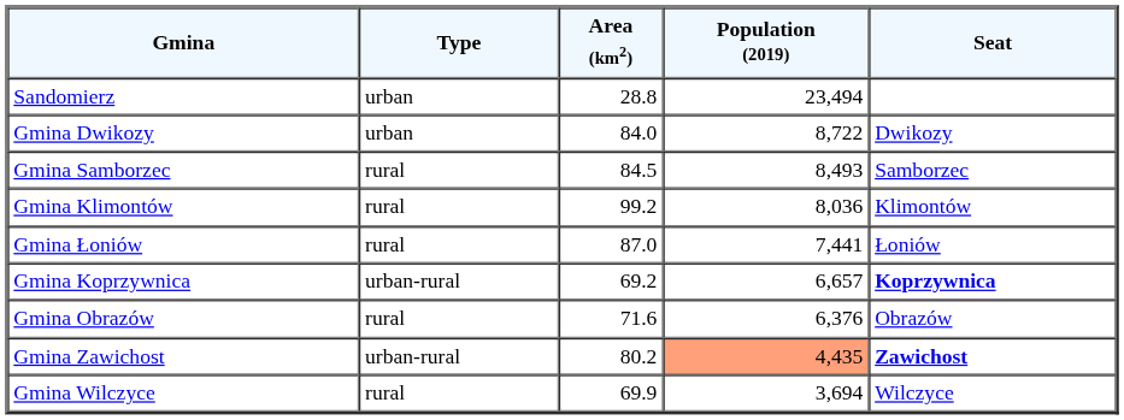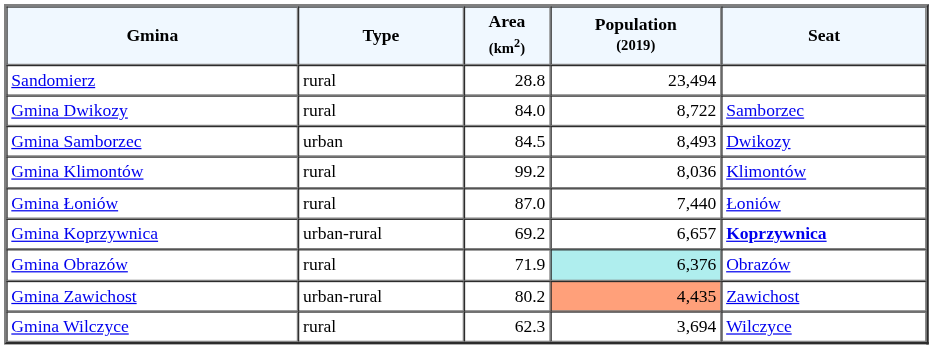 <table width="60%" border="2" cellpadding="3" cellspacing="0" style="font-size:90%;line-height:120%;">
 <tr bgcolor="F0F8FF">
 <td style="text-align:center;"><strong>Gmina</strong></td>
 <td style="text-align:center;"><strong>Type</strong></td>
 <td style="text-align:center;"><strong>Area<br><small>(km<sup>2</sup>)</small></strong></td>
 <td style="text-align:center;"><strong>Population<br><small>(2019)</small></strong></td>
 <td style="text-align:center;"><strong>Seat</strong></td>
 </tr>
 <tr>
 <td><a href='#'>Sandomierz</a></td>
-<td>urban</td>
+<td>rural</td>
 <td style="text-align:right;">28.8</td>
 <td style="text-align:right;">23,494</td>
 <td> </td>
 </tr>
 <tr>
 <td><a href='#'>Gmina Dwikozy</a></td>
-<td>urban</td>
+<td>rural</td>
 <td style="text-align:right;">84.0</td>
 <td style="text-align:right;">8,722</td>
-<td><a href='#'>Dwikozy</a></td>
+<td><a href='#'>Samborzec</a></td>
 </tr>
 <tr>
 <td><a href='#'>Gmina Samborzec</a></td>
-<td>rural</td>
+<td>urban</td>
 <td style="text-align:right;">84.5</td>
 <td style="text-align:right;">8,493</td>
-<td><a href='#'>Samborzec</a></td>
+<td><a href='#'>Dwikozy</a></td>
 </tr>
 <tr>
 <td><a href='#'>Gmina Klimontów</a></td>
 <td>rural</td>
 <td style="text-align:right;">99.2</td>
 <td style="text-align:right;">8,036</td>
 <td><a href='#'>Klimontów</a></td>
 </tr>
 <tr>
 <td><a href='#'>Gmina Łoniów</a></td>
 <td>rural</td>
 <td style="text-align:right;">87.0</td>
-<td style="text-align:right;">7,441</td>
+<td style="text-align:right;">7,440</td>
 <td><a href='#'>Łoniów</a></td>
 </tr>
 <tr>
 <td><a href='#'>Gmina Koprzywnica</a></td>
 <td>urban-rural</td>
 <td style="text-align:right;">69.2</td>
 <td style="text-align:right;">6,657</td>
 <td><strong><a href='#'>Koprzywnica</a></strong></td>
 </tr>
 <tr>
 <td><a href='#'>Gmina Obrazów</a></td>
 <td>rural</td>
-<td style="text-align:right;">71.6</td>
-<td style="text-align:right;">6,376</td>
+<td style="text-align:right;">71.9</td>
+<td style="background: paleturquoise; text-align:right;">6,376</td>
 <td><a href='#'>Obrazów</a></td>
 </tr>
 <tr>
 <td><a href='#'>Gmina Zawichost</a></td>
 <td>urban-rural</td>
 <td style="text-align:right;">80.2</td>
 <td style="background: lightsalmon; text-align:right;">4,435</td>
-<td><strong><a href='#'>Zawichost</a></strong></td>
+<td><a href='#'>Zawichost</a></td>
 </tr>
 <tr>
 <td><a href='#'>Gmina Wilczyce</a></td>
 <td>rural</td>
-<td style="text-align:right;">69.9</td>
+<td style="text-align:right;">62.3</td>
 <td style="text-align:right;">3,694</td>
 <td><a href='#'>Wilczyce</a></td>
 </tr>
 <tr>
 </tr>
 </table>
